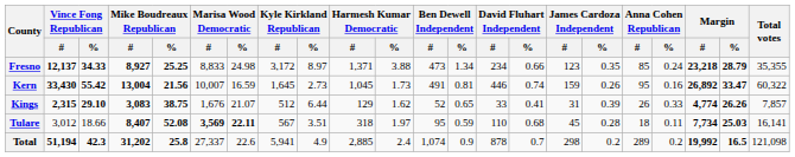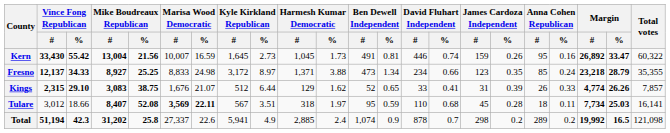 <table class="wikitable sortable" style="text-align:right;font-size:90%;line-height:1.3">
 <tr>
 <th rowspan="2">County</th>
 <th colspan="2"><a href='#'>Vince Fong</a><br><a href='#'>Republican</a></th>
 <th colspan="2">Mike Boudreaux<br><a href='#'>Republican</a></th>
 <th colspan="2">Marisa Wood<br><a href='#'>Democratic</a></th>
 <th colspan="2">Kyle Kirkland<br><a href='#'>Republican</a></th>
 <th colspan="2">Harmesh Kumar<br><a href='#'>Democratic</a></th>
 <th colspan="2">Ben Dewell<br><a href='#'>Independent</a></th>
 <th colspan="2">David Fluhart<br><a href='#'>Independent</a></th>
 <th colspan="2">James Cardoza<br><a href='#'>Independent</a></th>
 <th colspan="2">Anna Cohen<br><a href='#'>Republican</a></th>
 <th colspan="2">Margin</th>
 <th rowspan="2">Total<br>votes</th>
 </tr>
 <tr>
 <th data-sort-type="number" style="text-align:center;">#</th>
 <th data-sort-type="number" style="text-align:center;">%</th>
 <th data-sort-type="number" style="text-align:center;">#</th>
 <th data-sort-type="number" style="text-align:center;">%</th>
 <th data-sort-type="number" style="text-align:center;">#</th>
 <th data-sort-type="number" style="text-align:center;">%</th>
 <th data-sort-type="number" style="text-align:center;">#</th>
 <th data-sort-type="number" style="text-align:center;">%</th>
 <th data-sort-type="number" style="text-align:center;">#</th>
 <th data-sort-type="number" style="text-align:center;">%</th>
 <th data-sort-type="number" style="text-align:center;">#</th>
 <th data-sort-type="number" style="text-align:center;">%</th>
 <th data-sort-type="number" style="text-align:center;">#</th>
 <th data-sort-type="number" style="text-align:center;">%</th>
 <th data-sort-type="number" style="text-align:center;">#</th>
 <th data-sort-type="number" style="text-align:center;">%</th>
 <th data-sort-type="number" style="text-align:center;">#</th>
 <th data-sort-type="number" style="text-align:center;">%</th>
 <th data-sort-type="number" style="text-align:center;">#</th>
 <th data-sort-type="number" style="text-align:center;">%</th>
 </tr>
 <tr>
+<th><a href='#'>Kern</a></th>
+<td><strong>33,430</strong></td>
+<td><strong>55.42</strong></td>
+<td><strong>13,004</strong></td>
+<td><strong>21.56</strong></td>
+<td>10,007</td>
+<td>16.59</td>
+<td>1,645</td>
+<td>2.73</td>
+<td>1,045</td>
+<td>1.73</td>
+<td>491</td>
+<td>0.81</td>
+<td>446</td>
+<td>0.74</td>
+<td>159</td>
+<td>0.26</td>
+<td>95</td>
+<td>0.16</td>
+<td><strong>26,892</strong></td>
+<td><strong>33.47</strong></td>
+<td>60,322</td>
+</tr>
+<tr>
 <th><a href='#'>Fresno</a></th>
 <td><strong>12,137</strong></td>
 <td><strong>34.33</strong></td>
 <td><strong>8,927</strong></td>
 <td><strong>25.25</strong></td>
 <td>8,833</td>
 <td>24.98</td>
 <td>3,172</td>
 <td>8.97</td>
 <td>1,371</td>
 <td>3.88</td>
 <td>473</td>
 <td>1.34</td>
 <td>234</td>
 <td>0.66</td>
 <td>123</td>
 <td>0.35</td>
 <td>85</td>
 <td>0.24</td>
 <td><strong>23,218</strong></td>
 <td><strong>28.79</strong></td>
 <td>35,355</td>
-</tr>
-<tr>
-<th><a href='#'>Kern</a></th>
-<td><strong>33,430</strong></td>
-<td><strong>55.42</strong></td>
-<td><strong>13,004</strong></td>
-<td><strong>21.56</strong></td>
-<td>10,007</td>
-<td>16.59</td>
-<td>1,645</td>
-<td>2.73</td>
-<td>1,045</td>
-<td>1.73</td>
-<td>491</td>
-<td>0.81</td>
-<td>446</td>
-<td>0.74</td>
-<td>159</td>
-<td>0.26</td>
-<td>95</td>
-<td>0.16</td>
-<td><strong>26,892</strong></td>
-<td><strong>33.47</strong></td>
-<td>60,322</td>
 </tr>
 <tr>
 <th><a href='#'>Kings</a></th>
 <td><strong>2,315</strong></td>
 <td><strong>29.10</strong></td>
 <td><strong>3,083</strong></td>
 <td><strong>38.75</strong></td>
 <td>1,676</td>
 <td>21.07</td>
 <td>512</td>
 <td>6.44</td>
 <td>129</td>
 <td>1.62</td>
 <td>52</td>
 <td>0.65</td>
 <td>33</td>
 <td>0.41</td>
 <td>31</td>
 <td>0.39</td>
 <td>26</td>
 <td>0.33</td>
 <td><strong>4,774</strong></td>
 <td><strong>26.26</strong></td>
 <td>7,857</td>
 </tr>
 <tr>
 <th><a href='#'>Tulare</a></th>
 <td>3,012</td>
 <td>18.66</td>
 <td><strong>8,407</strong></td>
 <td><strong>52.08</strong></td>
 <td><strong>3,569</strong></td>
 <td><strong>22.11</strong></td>
 <td>567</td>
 <td>3.51</td>
 <td>318</td>
 <td>1.97</td>
 <td>95</td>
 <td>0.59</td>
 <td>110</td>
 <td>0.68</td>
 <td>45</td>
 <td>0.28</td>
 <td>18</td>
 <td>0.11</td>
 <td><strong>7,734</strong></td>
 <td><strong>25.03</strong></td>
 <td>16,141</td>
 </tr>
 <tr class="sortbottom">
 <th>Total</th>
 <td><strong>51,194</strong></td>
 <td><strong>42.3</strong></td>
 <td><strong>31,202</strong></td>
 <td><strong>25.8</strong></td>
 <td>27,337</td>
 <td>22.6</td>
 <td>5,941</td>
 <td>4.9</td>
 <td>2,885</td>
 <td>2.4</td>
 <td>1,074</td>
 <td>0.9</td>
 <td>878</td>
 <td>0.7</td>
 <td>298</td>
 <td>0.2</td>
 <td>289</td>
 <td>0.2</td>
 <td><strong>19,992</strong></td>
 <td><strong>16.5</strong></td>
 <td>121,098</td>
 </tr>
 </table>
